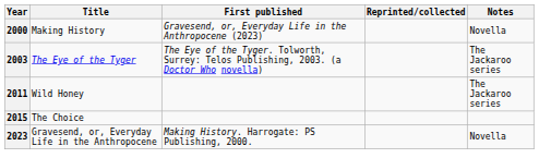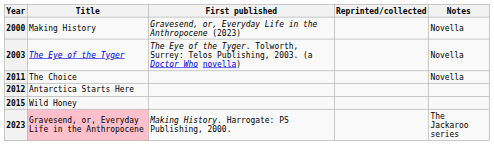 <table class='wikitable sortable' width='90%'>
 <tr>
 <th>Year</th>
 <th width="25%">Title</th>
 <th>First published</th>
 <th>Reprinted/collected</th>
 <th>Notes</th>
 </tr>
 <tr>
 <th>2000</th>
 <td>Making History</td>
 <td><em>Gravesend, or, Everyday Life in the Anthropocene</em> (2023)</td>
 <td></td>
 <td>Novella</td>
 </tr>
 <tr>
 <th>2003</th>
 <td><a href='#'><em>The Eye of the Tyger</em></a></td>
 <td><em>The Eye of the Tyger</em>. Tolworth, Surrey: Telos Publishing, 2003.  (a <em><a href='#'>Doctor Who</a></em> <a href='#'>novella</a>)</td>
 <td></td>
-<td>The Jackaroo series</td>
+<td>Novella</td>
 </tr>
 <tr>
 <th>2011</th>
-<td>Wild Honey</td>
+<td>The Choice</td>
 <td></td>
 <td></td>
-<td>The Jackaroo series</td>
+<td>Novella</td>
+</tr>
+<tr>
+<th>2012</th>
+<td>Antarctica Starts Here</td>
+<td></td>
+<td></td>
+<td></td>
 </tr>
 <tr>
 <th>2015</th>
-<td>The Choice</td>
+<td>Wild Honey</td>
 <td></td>
 <td></td>
 <td></td>
 </tr>
 <tr>
 <th>2023</th>
-<td>Gravesend, or, Everyday Life in the Anthropocene</td>
+<td style="background: pink;">Gravesend, or, Everyday Life in the Anthropocene</td>
 <td><em>Making History</em>. Harrogate: PS Publishing, 2000. </td>
 <td></td>
-<td>Novella</td>
+<td>The Jackaroo series</td>
 </tr>
 </table>
